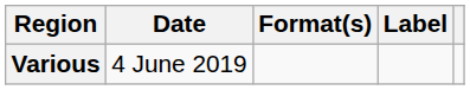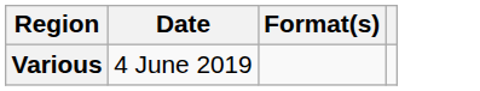 <table class="wikitable plainrowheaders">
 <tr>
 <th scope="col">Region</th>
 <th scope="col">Date</th>
 <th scope="col">Format(s)</th>
-<th scope="col">Label</th>
 <th scope="col"></th>
 </tr>
 <tr>
 <th scope="row">Various</th>
 <td>4 June 2019</td>
 <td></td>
 <td></td>
-<td></td>
 </tr>
 </table>
